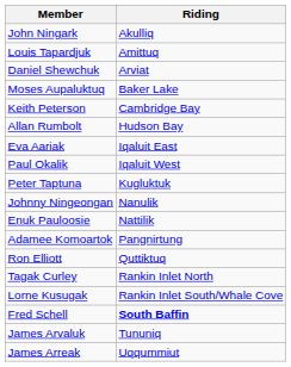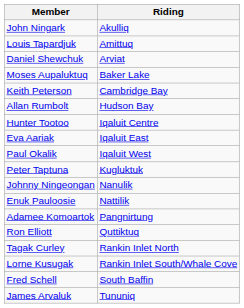 <table class="wikitable">
 <tr>
 <th>Member</th>
 <th>Riding</th>
 </tr>
 <tr>
 <td><a href='#'>John Ningark</a></td>
 <td><a href='#'>Akulliq</a></td>
 </tr>
 <tr>
 <td><a href='#'>Louis Tapardjuk</a></td>
 <td><a href='#'>Amittuq</a></td>
 </tr>
 <tr>
 <td><a href='#'>Daniel Shewchuk</a></td>
 <td><a href='#'>Arviat</a></td>
 </tr>
 <tr>
 <td><a href='#'>Moses Aupaluktuq</a></td>
 <td><a href='#'>Baker Lake</a></td>
 </tr>
 <tr>
 <td><a href='#'>Keith Peterson</a></td>
 <td><a href='#'>Cambridge Bay</a></td>
 </tr>
 <tr>
 <td><a href='#'>Allan Rumbolt</a></td>
 <td><a href='#'>Hudson Bay</a></td>
+</tr>
+<tr>
+<td><a href='#'>Hunter Tootoo</a></td>
+<td><a href='#'>Iqaluit Centre</a></td>
 </tr>
 <tr>
 <td><a href='#'>Eva Aariak</a></td>
 <td><a href='#'>Iqaluit East</a></td>
 </tr>
 <tr>
 <td><a href='#'>Paul Okalik</a></td>
 <td><a href='#'>Iqaluit West</a></td>
 </tr>
 <tr>
 <td><a href='#'>Peter Taptuna</a></td>
 <td><a href='#'>Kugluktuk</a></td>
 </tr>
 <tr>
 <td><a href='#'>Johnny Ningeongan</a></td>
 <td><a href='#'>Nanulik</a></td>
 </tr>
 <tr>
 <td><a href='#'>Enuk Pauloosie</a></td>
 <td><a href='#'>Nattilik</a></td>
 </tr>
 <tr>
 <td><a href='#'>Adamee Komoartok</a></td>
 <td><a href='#'>Pangnirtung</a></td>
 </tr>
 <tr>
 <td><a href='#'>Ron Elliott</a></td>
 <td><a href='#'>Quttiktuq</a></td>
 </tr>
 <tr>
 <td><a href='#'>Tagak Curley</a></td>
 <td><a href='#'>Rankin Inlet North</a></td>
 </tr>
 <tr>
 <td><a href='#'>Lorne Kusugak</a></td>
 <td><a href='#'>Rankin Inlet South/Whale Cove</a></td>
 </tr>
 <tr>
 <td><a href='#'>Fred Schell</a></td>
-<td><strong><a href='#'>South Baffin</a></strong></td>
+<td><a href='#'>South Baffin</a></td>
 </tr>
 <tr>
 <td><a href='#'>James Arvaluk</a></td>
 <td><a href='#'>Tununiq</a></td>
 </tr>
-<tr>
-<td><a href='#'>James Arreak</a></td>
-<td><a href='#'>Uqqummiut</a></td>
-</tr>
 </table>
